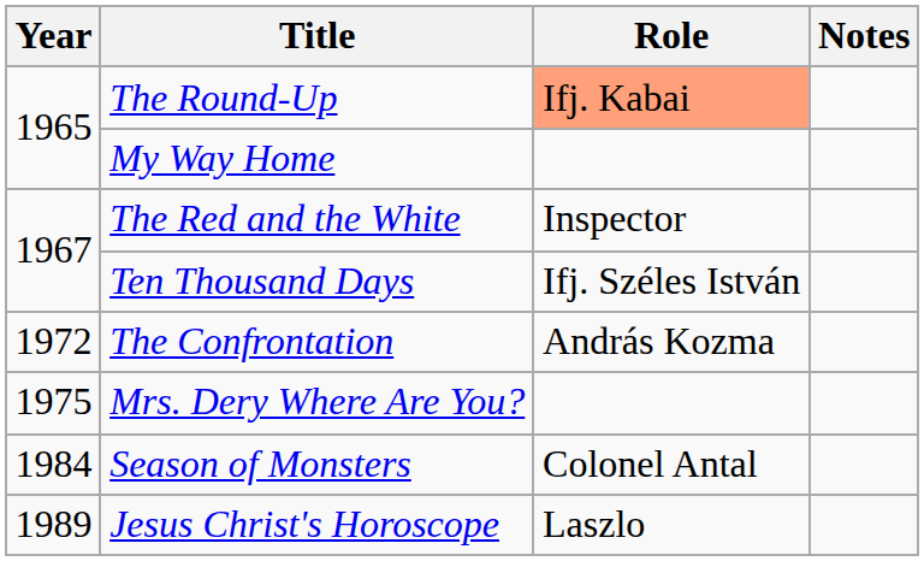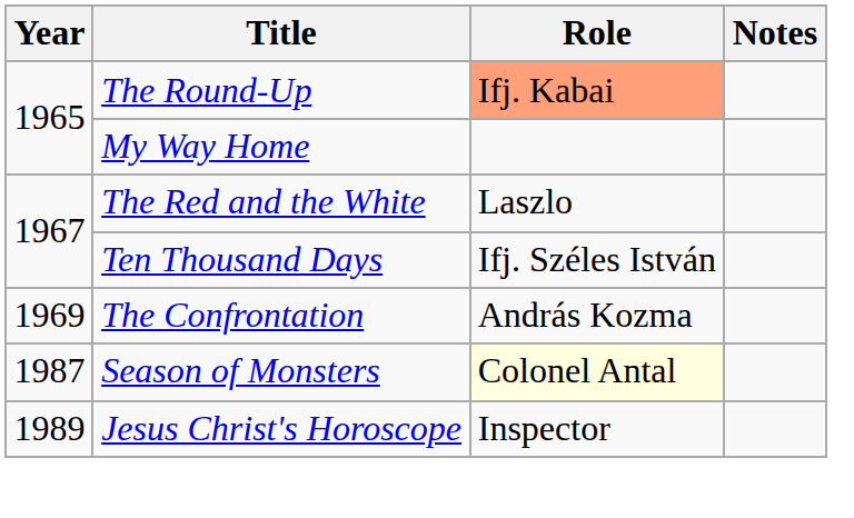 <table class="wikitable sortable">
 <tr>
 <th>Year</th>
 <th>Title</th>
 <th>Role</th>
 <th class="unsortable">Notes</th>
 </tr>
 <tr>
 <td rowspan=2>1965</td>
 <td><em><a href='#'>The Round-Up</a></em></td>
 <td style="background: lightsalmon;">Ifj. Kabai</td>
 <td></td>
 </tr>
 <tr>
 <td><em><a href='#'>My Way Home</a></em></td>
 <td></td>
 <td></td>
 </tr>
 <tr>
 <td rowspan=2>1967</td>
 <td><em><a href='#'>The Red and the White</a></em></td>
-<td>Inspector</td>
+<td>Laszlo</td>
 <td></td>
 </tr>
 <tr>
 <td><em><a href='#'>Ten Thousand Days</a></em></td>
 <td>Ifj. Széles István</td>
 <td></td>
 </tr>
 <tr>
-<td>1972</td>
+<td>1969</td>
 <td><em><a href='#'>The Confrontation</a></em></td>
 <td>András Kozma</td>
 <td></td>
 </tr>
 <tr>
-<td>1975</td>
-<td><em><a href='#'>Mrs. Dery Where Are You?</a></em></td>
-<td></td>
-<td></td>
-</tr>
-<tr>
-<td>1984</td>
+<td>1987</td>
 <td><em><a href='#'>Season of Monsters</a></em></td>
-<td>Colonel Antal</td>
+<td style="background: lightyellow;">Colonel Antal</td>
 <td></td>
 </tr>
 <tr>
 <td>1989</td>
 <td><em><a href='#'>Jesus Christ's Horoscope</a></em></td>
-<td>Laszlo</td>
+<td>Inspector</td>
 <td></td>
 </tr>
 </table>
